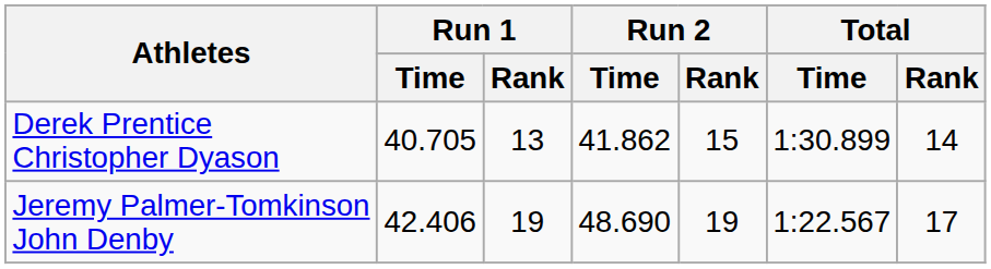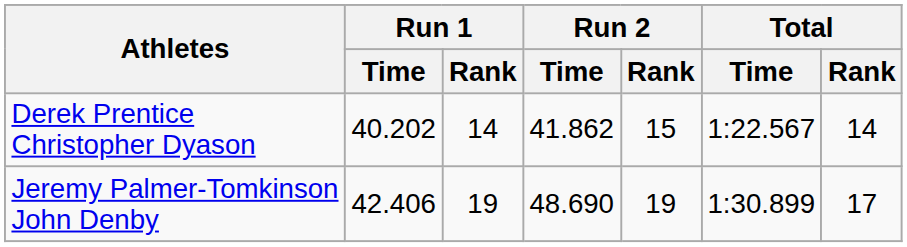 <table class="wikitable" border="1" style="font-size:90%">
 <tr>
 <th rowspan="2">Athletes</th>
 <th colspan="2">Run 1</th>
 <th colspan="2">Run 2</th>
 <th colspan="2">Total</th>
 </tr>
 <tr>
 <th>Time</th>
 <th>Rank</th>
 <th>Time</th>
 <th>Rank</th>
 <th>Time</th>
 <th>Rank</th>
 </tr>
 <tr>
 <td><a href='#'>Derek Prentice</a><br><a href='#'>Christopher Dyason</a></td>
-<td align="center">40.705</td>
-<td align="center">13</td>
+<td align="center">40.202</td>
+<td align="center">14</td>
 <td align="center">41.862</td>
 <td align="center">15</td>
-<td align="center">1:30.899</td>
+<td align="center">1:22.567</td>
 <td align="center">14</td>
 </tr>
 <tr>
 <td><a href='#'>Jeremy Palmer-Tomkinson</a><br><a href='#'>John Denby</a></td>
 <td align="center">42.406</td>
 <td align="center">19</td>
 <td align="center">48.690</td>
 <td align="center">19</td>
-<td align="center">1:22.567</td>
+<td align="center">1:30.899</td>
 <td align="center">17</td>
 </tr>
 </table>
